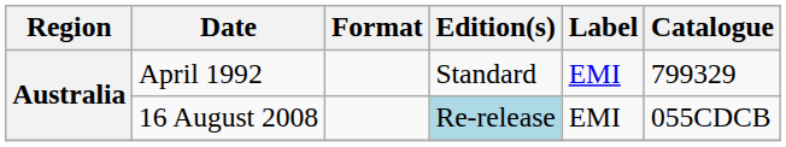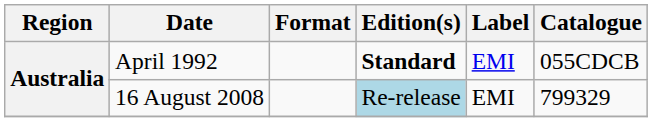 <table class="wikitable plainrowheaders">
 <tr>
 <th scope="col">Region</th>
 <th scope="col">Date</th>
 <th scope="col">Format</th>
 <th scope="col">Edition(s)</th>
 <th scope="col">Label</th>
 <th scope="col">Catalogue</th>
 </tr>
 <tr>
 <th scope="row" rowspan="2">Australia</th>
 <td>April 1992</td>
 <td></td>
-<td>Standard</td>
+<td><strong>Standard</strong></td>
 <td><a href='#'>EMI</a></td>
-<td>799329</td>
+<td>055CDCB</td>
 </tr>
 <tr>
 <td>16 August 2008 </td>
 <td></td>
 <td style="background: lightblue;">Re-release</td>
 <td>EMI</td>
-<td>055CDCB</td>
+<td>799329</td>
 </tr>
 <tr>
 </tr>
 </table>
